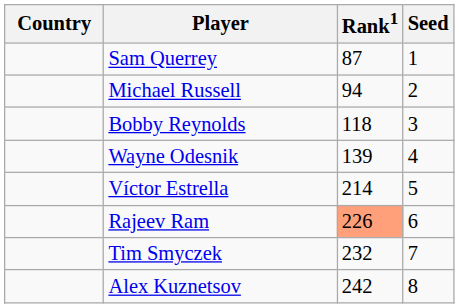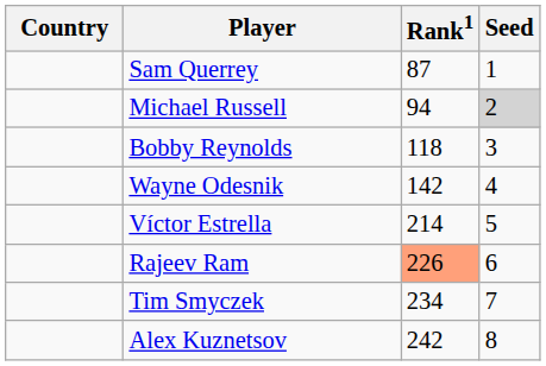 <table class="sortable wikitable">
 <tr>
 <th width="70">Country</th>
 <th width="175">Player</th>
 <th>Rank<sup>1</sup></th>
 <th>Seed</th>
 </tr>
 <tr>
 <td></td>
 <td><a href='#'>Sam Querrey</a></td>
 <td>87</td>
 <td>1</td>
 </tr>
 <tr>
 <td></td>
 <td><a href='#'>Michael Russell</a></td>
 <td>94</td>
-<td>2</td>
+<td style="background: lightgrey;">2</td>
 </tr>
 <tr>
 <td></td>
 <td><a href='#'>Bobby Reynolds</a></td>
 <td>118</td>
 <td>3</td>
 </tr>
 <tr>
 <td></td>
 <td><a href='#'>Wayne Odesnik</a></td>
-<td>139</td>
+<td>142</td>
 <td>4</td>
 </tr>
 <tr>
 <td></td>
 <td><a href='#'>Víctor Estrella</a></td>
 <td>214</td>
 <td>5</td>
 </tr>
 <tr>
 <td></td>
 <td><a href='#'>Rajeev Ram</a></td>
 <td style="background: lightsalmon;">226</td>
 <td>6</td>
 </tr>
 <tr>
 <td></td>
 <td><a href='#'>Tim Smyczek</a></td>
-<td>232</td>
+<td>234</td>
 <td>7</td>
 </tr>
 <tr>
 <td></td>
 <td><a href='#'>Alex Kuznetsov</a></td>
 <td>242</td>
 <td>8</td>
 </tr>
 </table>
